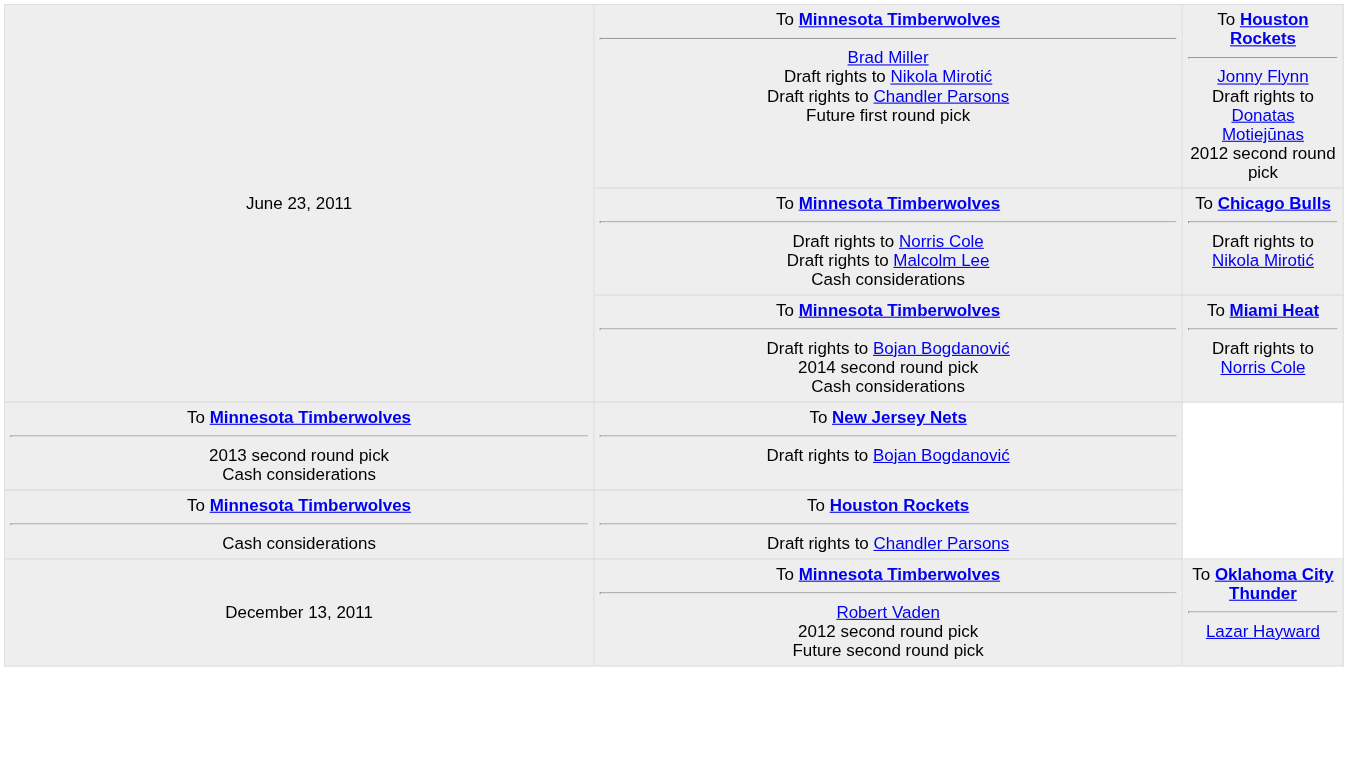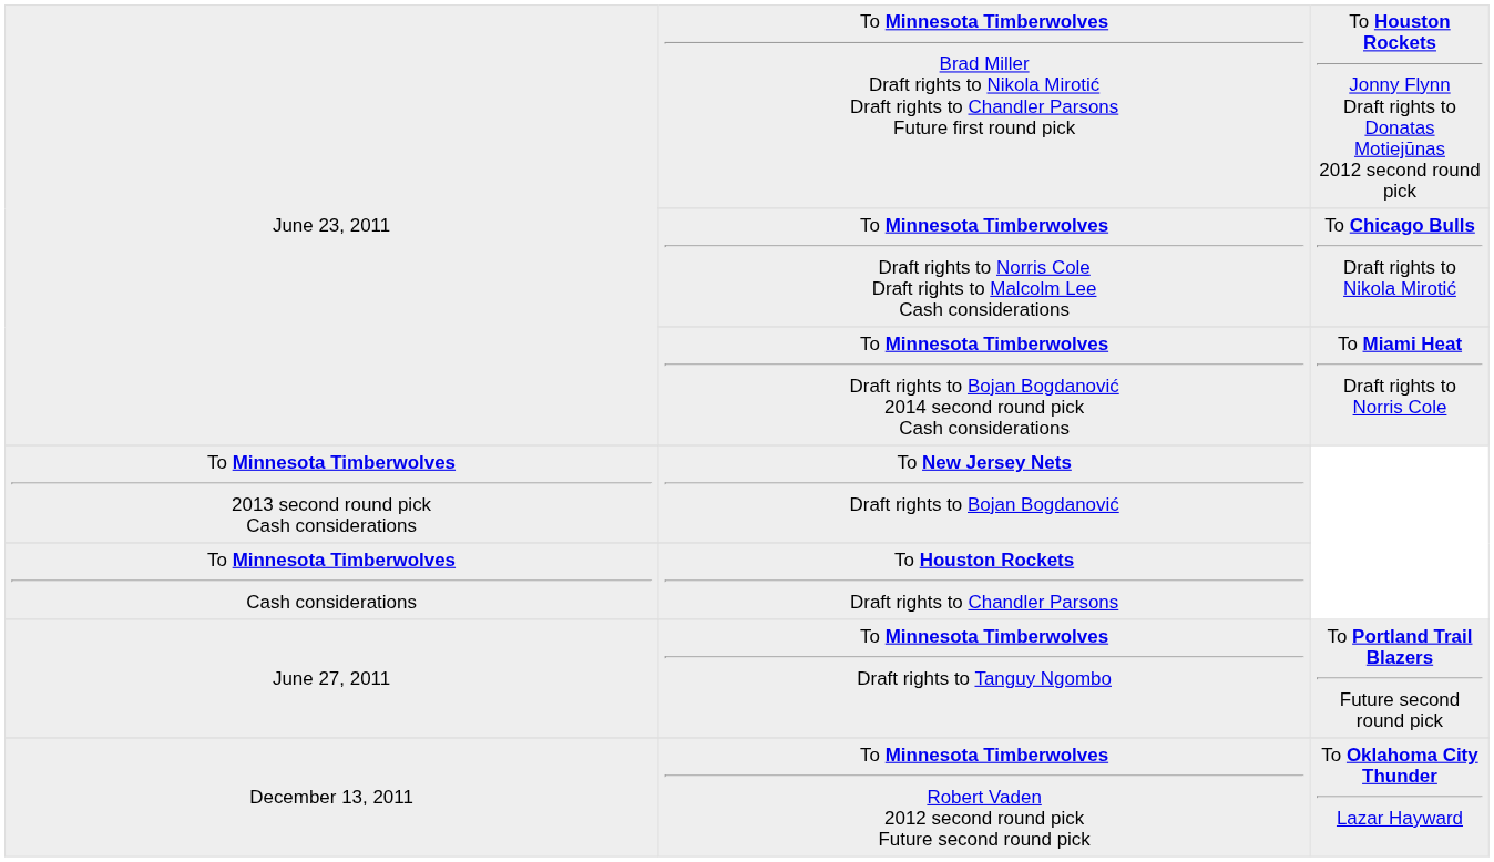 <table border=1 style="border-collapse:collapse; text-align: center; width: 100%" bordercolor="#DFDFDF"  cellpadding="5">
 <tr bgcolor="eeeeee">
 <td style="width:12%" rowspan=5>June 23, 2011</td>
 <td style="width:44%" valign="top">To <strong><a href='#'>Minnesota Timberwolves</a></strong><hr><a href='#'>Brad Miller</a><br>Draft rights to <a href='#'>Nikola Mirotić</a><br>Draft rights to <a href='#'>Chandler Parsons</a><br>Future first round pick</td>
 <td style="width:44%" valign="top">To <strong><a href='#'>Houston Rockets</a></strong><hr><a href='#'>Jonny Flynn</a><br>Draft rights to <a href='#'>Donatas Motiejūnas</a><br>2012 second round pick</td>
 </tr>
 <tr>
 </tr>
 <tr bgcolor="eeeeee">
 <td style="width:44%" valign="top">To <strong><a href='#'>Minnesota Timberwolves</a></strong><hr>Draft rights to <a href='#'>Norris Cole</a><br>Draft rights to <a href='#'>Malcolm Lee</a><br>Cash considerations</td>
 <td style="width:44%" valign="top">To <strong><a href='#'>Chicago Bulls</a></strong><hr>Draft rights to <a href='#'>Nikola Mirotić</a></td>
 </tr>
 <tr>
 </tr>
 <tr bgcolor="eeeeee">
 <td style="width:44%" valign="top">To <strong><a href='#'>Minnesota Timberwolves</a></strong><hr>Draft rights to <a href='#'>Bojan Bogdanović</a><br>2014 second round pick<br>Cash considerations</td>
 <td style="width:44%" valign="top">To <strong><a href='#'>Miami Heat</a></strong><hr>Draft rights to <a href='#'>Norris Cole</a></td>
 </tr>
 <tr>
 </tr>
 <tr bgcolor="eeeeee">
 <td style="width:44%" valign="top">To <strong><a href='#'>Minnesota Timberwolves</a></strong><hr>2013 second round pick<br>Cash considerations</td>
 <td style="width:44%" valign="top">To <strong><a href='#'>New Jersey Nets</a></strong><hr>Draft rights to <a href='#'>Bojan Bogdanović</a></td>
 </tr>
 <tr>
 </tr>
 <tr bgcolor="eeeeee">
 <td style="width:44%" valign="top">To <strong><a href='#'>Minnesota Timberwolves</a></strong><hr>Cash considerations</td>
 <td style="width:44%" valign="top">To <strong><a href='#'>Houston Rockets</a></strong><hr>Draft rights to <a href='#'>Chandler Parsons</a></td>
 </tr>
 <tr>
 </tr>
+<tr bgcolor="eeeeee">
+<td style="width:12%">June 27, 2011</td>
+<td style="width:44%" valign="top">To <strong><a href='#'>Minnesota Timberwolves</a></strong><hr>Draft rights to <a href='#'>Tanguy Ngombo</a></td>
+<td style="width:44%" valign="top">To <strong><a href='#'>Portland Trail Blazers</a></strong><hr>Future second round pick</td>
+</tr>
 <tr>
 </tr>
 <tr bgcolor="eeeeee">
 <td style="width:12%">December 13, 2011</td>
 <td style="width:44%" valign="top">To <strong><a href='#'>Minnesota Timberwolves</a></strong><hr><a href='#'>Robert Vaden</a><br>2012 second round pick<br>Future second round pick</td>
 <td style="width:44%" valign="top">To <strong><a href='#'>Oklahoma City Thunder</a></strong><hr><a href='#'>Lazar Hayward</a></td>
 </tr>
 </table>
